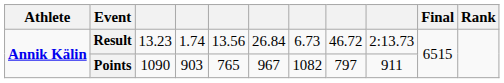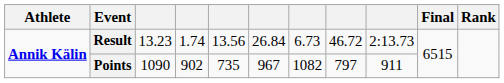 <table class=wikitable style=font-size:90%>
 <tr>
 <th>Athlete</th>
 <th>Event</th>
 <th></th>
 <th></th>
 <th></th>
 <th></th>
 <th></th>
 <th></th>
 <th></th>
 <th>Final</th>
 <th>Rank</th>
 </tr>
 <tr align=center>
 <td rowspan=2 align=left><strong><a href='#'>Annik Kälin</a></strong></td>
 <th style=font-size:95%>Result</th>
 <td>13.23</td>
 <td>1.74</td>
 <td>13.56</td>
 <td>26.84</td>
 <td>6.73 <strong></strong></td>
 <td>46.72</td>
 <td>2:13.73 <strong></strong></td>
 <td rowspan=2>6515 <strong></strong></td>
 <td rowspan=2><strong></strong></td>
 </tr>
 <tr align=center>
 <th style=font-size:95%>Points</th>
 <td>1090</td>
-<td>903</td>
-<td>765</td>
+<td>902</td>
+<td>735</td>
 <td>967</td>
 <td>1082</td>
 <td>797</td>
 <td>911</td>
 </tr>
 </table>
